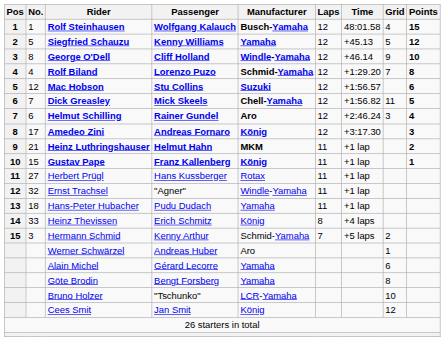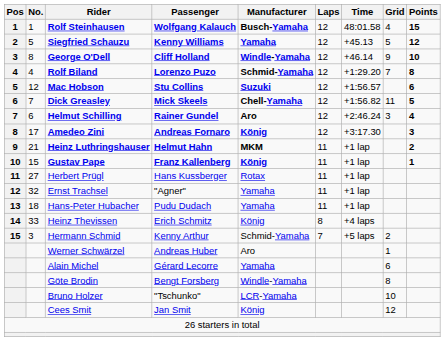 <table class="wikitable" style="font-size: 95%;">
 <tr>
 <th>Pos</th>
 <th>No.</th>
 <th>Rider</th>
 <th>Passenger</th>
 <th>Manufacturer</th>
 <th>Laps</th>
 <th>Time</th>
 <th>Grid</th>
 <th>Points</th>
 </tr>
 <tr>
 <th>1</th>
 <td>1</td>
 <td> <strong><a href='#'>Rolf Steinhausen</a></strong></td>
 <td> <strong><a href='#'>Wolfgang Kalauch</a></strong></td>
 <td><strong>Busch-<a href='#'>Yamaha</a></strong></td>
 <td>12</td>
 <td>48:01.58</td>
 <td>4</td>
 <td><strong>15</strong></td>
 </tr>
 <tr>
 <th>2</th>
 <td>5</td>
 <td> <strong><a href='#'>Siegfried Schauzu</a></strong></td>
 <td> <strong><a href='#'>Kenny Williams</a></strong></td>
 <td><strong><a href='#'>Yamaha</a></strong></td>
 <td>12</td>
 <td>+45.13</td>
 <td>5</td>
 <td><strong>12</strong></td>
 </tr>
 <tr>
 <th>3</th>
 <td>8</td>
 <td> <strong><a href='#'>George O'Dell</a></strong></td>
 <td> <strong><a href='#'>Cliff Holland</a></strong></td>
 <td><strong><a href='#'>Windle</a>-<a href='#'>Yamaha</a></strong></td>
 <td>12</td>
 <td>+46.14</td>
 <td>9</td>
 <td><strong>10</strong></td>
 </tr>
 <tr>
 <th>4</th>
 <td>4</td>
 <td> <strong><a href='#'>Rolf Biland</a></strong></td>
 <td> <strong><a href='#'>Lorenzo Puzo</a></strong></td>
 <td><strong>Schmid-<a href='#'>Yamaha</a></strong></td>
 <td>12</td>
 <td>+1:29.20</td>
 <td>7</td>
 <td><strong>8</strong></td>
 </tr>
 <tr>
 <th>5</th>
 <td>12</td>
 <td> <strong><a href='#'>Mac Hobson</a></strong></td>
 <td> <strong><a href='#'>Stu Collins</a></strong></td>
 <td><strong><a href='#'>Suzuki</a></strong></td>
 <td>12</td>
 <td>+1:56.57</td>
 <td></td>
 <td><strong>6</strong></td>
 </tr>
 <tr>
 <th>6</th>
 <td>7</td>
 <td> <strong><a href='#'>Dick Greasley</a></strong></td>
 <td> <strong><a href='#'>Mick Skeels</a></strong></td>
 <td><strong>Chell-<a href='#'>Yamaha</a></strong></td>
 <td>12</td>
 <td>+1:56.82</td>
 <td>11</td>
 <td><strong>5</strong></td>
 </tr>
 <tr>
 <th>7</th>
 <td>6</td>
 <td> <strong><a href='#'>Helmut Schilling</a></strong></td>
 <td> <strong><a href='#'>Rainer Gundel</a></strong></td>
 <td><strong>Aro</strong></td>
 <td>12</td>
 <td>+2:46.24</td>
 <td>3</td>
 <td><strong>4</strong></td>
 </tr>
 <tr>
 <th>8</th>
 <td>17</td>
 <td> <strong><a href='#'>Amedeo Zini</a></strong></td>
 <td> <strong><a href='#'>Andreas Fornaro</a></strong></td>
 <td><strong><a href='#'>König</a></strong></td>
 <td>12</td>
 <td>+3:17.30</td>
 <td></td>
 <td><strong>3</strong></td>
 </tr>
 <tr>
 <th>9</th>
 <td>21</td>
 <td> <strong><a href='#'>Heinz Luthringshauser</a></strong></td>
 <td> <strong><a href='#'>Helmut Hahn</a></strong></td>
 <td><strong>MKM</strong></td>
 <td>11</td>
 <td>+1 lap</td>
 <td></td>
 <td><strong>2</strong></td>
 </tr>
 <tr>
 <th>10</th>
 <td>15</td>
 <td> <strong><a href='#'>Gustav Pape</a></strong></td>
 <td> <strong><a href='#'>Franz Kallenberg</a></strong></td>
 <td><strong><a href='#'>König</a></strong></td>
 <td>11</td>
 <td>+1 lap</td>
 <td></td>
 <td><strong>1</strong></td>
 </tr>
 <tr>
 <th>11</th>
 <td>27</td>
 <td> <a href='#'>Herbert Prügl</a></td>
 <td> <a href='#'>Hans Kussberger</a></td>
 <td><a href='#'>Rotax</a></td>
 <td>11</td>
 <td>+1 lap</td>
 <td></td>
 <td></td>
 </tr>
 <tr>
 <th>12</th>
 <td>32</td>
 <td> <a href='#'>Ernst Trachsel</a></td>
 <td> "Agner"</td>
-<td><a href='#'>Windle</a>-<a href='#'>Yamaha</a></td>
+<td><a href='#'>Yamaha</a></td>
 <td>11</td>
 <td>+1 lap</td>
 <td></td>
 <td></td>
 </tr>
 <tr>
 <th>13</th>
 <td>18</td>
 <td> <a href='#'>Hans-Peter Hubacher</a></td>
 <td> <a href='#'>Pudu Dudach</a></td>
 <td><a href='#'>Yamaha</a></td>
 <td>11</td>
 <td>+1 lap</td>
 <td></td>
 <td></td>
 </tr>
 <tr>
 <th>14</th>
 <td>33</td>
 <td> <a href='#'>Heinz Thevissen</a></td>
 <td> <a href='#'>Erich Schmitz</a></td>
 <td><a href='#'>König</a></td>
 <td>8</td>
 <td>+4 laps</td>
 <td></td>
 <td></td>
 </tr>
 <tr>
 <th>15</th>
 <td>3</td>
 <td> <a href='#'>Hermann Schmid</a></td>
 <td> <a href='#'>Kenny Arthur</a></td>
 <td>Schmid-<a href='#'>Yamaha</a></td>
 <td>7</td>
 <td>+5 laps</td>
 <td>2</td>
 <td></td>
 </tr>
 <tr>
 <th></th>
 <td></td>
 <td> <a href='#'>Werner Schwärzel</a></td>
 <td> <a href='#'>Andreas Huber</a></td>
 <td>Aro</td>
 <td></td>
 <td></td>
 <td>1</td>
 <td></td>
 </tr>
 <tr>
 <th></th>
 <td></td>
 <td> <a href='#'>Alain Michel</a></td>
 <td> <a href='#'>Gérard Lecorre</a></td>
 <td><a href='#'>Yamaha</a></td>
 <td></td>
 <td></td>
 <td>6</td>
 <td></td>
 </tr>
 <tr>
 <th></th>
 <td></td>
 <td> <a href='#'>Göte Brodin</a></td>
 <td> <a href='#'>Bengt Forsberg</a></td>
-<td><a href='#'>Yamaha</a></td>
+<td><a href='#'>Windle</a>-<a href='#'>Yamaha</a></td>
 <td></td>
 <td></td>
 <td>8</td>
 <td></td>
 </tr>
 <tr>
 <th></th>
 <td></td>
 <td> <a href='#'>Bruno Holzer</a></td>
 <td> "Tschunko"</td>
 <td><a href='#'>LCR</a>-<a href='#'>Yamaha</a></td>
 <td></td>
 <td></td>
 <td>10</td>
 <td></td>
 </tr>
 <tr>
 <th></th>
 <td></td>
 <td> <a href='#'>Cees Smit</a></td>
 <td> <a href='#'>Jan Smit</a></td>
 <td><a href='#'>König</a></td>
 <td></td>
 <td></td>
 <td>12</td>
 <td></td>
 </tr>
 <tr>
 <td colspan=9 align=center>26 starters in total</td>
 </tr>
 <tr>
 <th colspan=9></th>
 </tr>
 </table>
